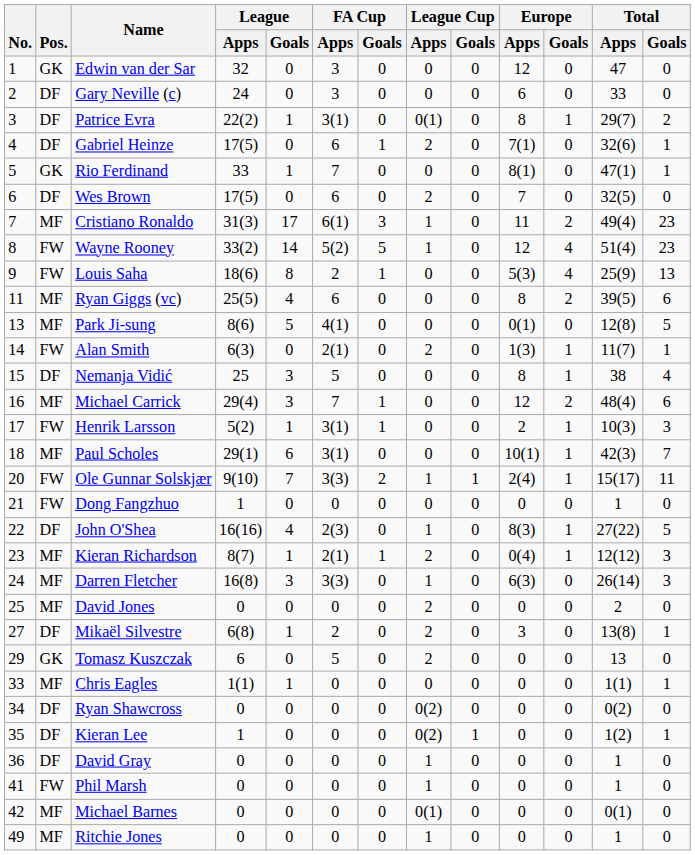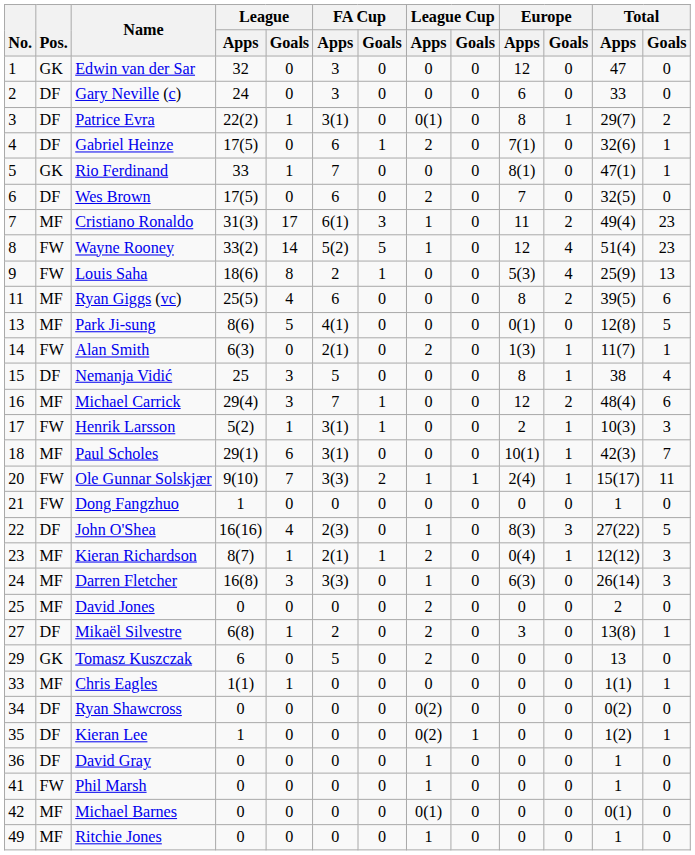 <table class="wikitable sortable" style="text-align:center">
 <tr>
 <th rowspan="2" valign="bottom">No.</th>
 <th rowspan="2" valign="bottom">Pos.</th>
 <th rowspan="2">Name</th>
 <th colspan="2" width="85">League</th>
 <th colspan="2" width="85">FA Cup</th>
 <th colspan="2" width="85">League Cup</th>
 <th colspan="2" width="85">Europe</th>
 <th colspan="2" width="85">Total</th>
 </tr>
 <tr>
 <th>Apps</th>
 <th>Goals</th>
 <th>Apps</th>
 <th>Goals</th>
 <th>Apps</th>
 <th>Goals</th>
 <th>Apps</th>
 <th>Goals</th>
 <th>Apps</th>
 <th>Goals</th>
 </tr>
 <tr>
 <td align="left">1</td>
 <td align="left">GK</td>
 <td align="left"> <a href='#'>Edwin van der Sar</a></td>
 <td>32</td>
 <td>0</td>
 <td>3</td>
 <td>0</td>
 <td>0</td>
 <td>0</td>
 <td>12</td>
 <td>0</td>
 <td>47</td>
 <td>0</td>
 </tr>
 <tr>
 <td align="left">2</td>
 <td align="left">DF</td>
 <td align="left"> <a href='#'>Gary Neville</a> (<a href='#'>c</a>)</td>
 <td>24</td>
 <td>0</td>
 <td>3</td>
 <td>0</td>
 <td>0</td>
 <td>0</td>
 <td>6</td>
 <td>0</td>
 <td>33</td>
 <td>0</td>
 </tr>
 <tr>
 <td align="left">3</td>
 <td align="left">DF</td>
 <td align="left"> <a href='#'>Patrice Evra</a></td>
 <td>22(2)</td>
 <td>1</td>
 <td>3(1)</td>
 <td>0</td>
 <td>0(1)</td>
 <td>0</td>
 <td>8</td>
 <td>1</td>
 <td>29(7)</td>
 <td>2</td>
 </tr>
 <tr>
 <td align="left">4</td>
 <td align="left">DF</td>
 <td align="left"> <a href='#'>Gabriel Heinze</a></td>
 <td>17(5)</td>
 <td>0</td>
 <td>6</td>
 <td>1</td>
 <td>2</td>
 <td>0</td>
 <td>7(1)</td>
 <td>0</td>
 <td>32(6)</td>
 <td>1</td>
 </tr>
 <tr>
 <td align="left">5</td>
 <td align="left">GK</td>
 <td align="left"> <a href='#'>Rio Ferdinand</a></td>
 <td>33</td>
 <td>1</td>
 <td>7</td>
 <td>0</td>
 <td>0</td>
 <td>0</td>
 <td>8(1)</td>
 <td>0</td>
 <td>47(1)</td>
 <td>1</td>
 </tr>
 <tr>
 <td align="left">6</td>
 <td align="left">DF</td>
 <td align="left"> <a href='#'>Wes Brown</a></td>
 <td>17(5)</td>
 <td>0</td>
 <td>6</td>
 <td>0</td>
 <td>2</td>
 <td>0</td>
 <td>7</td>
 <td>0</td>
 <td>32(5)</td>
 <td>0</td>
 </tr>
 <tr>
 <td align="left">7</td>
 <td align="left">MF</td>
 <td align="left"> <a href='#'>Cristiano Ronaldo</a></td>
 <td>31(3)</td>
 <td>17</td>
 <td>6(1)</td>
 <td>3</td>
 <td>1</td>
 <td>0</td>
 <td>11</td>
 <td>2</td>
 <td>49(4)</td>
 <td>23</td>
 </tr>
 <tr>
 <td align="left">8</td>
 <td align="left">FW</td>
 <td align="left"> <a href='#'>Wayne Rooney</a></td>
 <td>33(2)</td>
 <td>14</td>
 <td>5(2)</td>
 <td>5</td>
 <td>1</td>
 <td>0</td>
 <td>12</td>
 <td>4</td>
 <td>51(4)</td>
 <td>23</td>
 </tr>
 <tr>
 <td align="left">9</td>
 <td align="left">FW</td>
 <td align="left"> <a href='#'>Louis Saha</a></td>
 <td>18(6)</td>
 <td>8</td>
 <td>2</td>
 <td>1</td>
 <td>0</td>
 <td>0</td>
 <td>5(3)</td>
 <td>4</td>
 <td>25(9)</td>
 <td>13</td>
 </tr>
 <tr>
 <td align="left">11</td>
 <td align="left">MF</td>
 <td align="left"> <a href='#'>Ryan Giggs</a> (<a href='#'>vc</a>)</td>
 <td>25(5)</td>
 <td>4</td>
 <td>6</td>
 <td>0</td>
 <td>0</td>
 <td>0</td>
 <td>8</td>
 <td>2</td>
 <td>39(5)</td>
 <td>6</td>
 </tr>
 <tr>
 <td align="left">13</td>
 <td align="left">MF</td>
 <td align="left"> <a href='#'>Park Ji-sung</a></td>
 <td>8(6)</td>
 <td>5</td>
 <td>4(1)</td>
 <td>0</td>
 <td>0</td>
 <td>0</td>
 <td>0(1)</td>
 <td>0</td>
 <td>12(8)</td>
 <td>5</td>
 </tr>
 <tr>
 <td align="left">14</td>
 <td align="left">FW</td>
 <td align="left"> <a href='#'>Alan Smith</a></td>
 <td>6(3)</td>
 <td>0</td>
 <td>2(1)</td>
 <td>0</td>
 <td>2</td>
 <td>0</td>
 <td>1(3)</td>
 <td>1</td>
 <td>11(7)</td>
 <td>1</td>
 </tr>
 <tr>
 <td align="left">15</td>
 <td align="left">DF</td>
 <td align="left"> <a href='#'>Nemanja Vidić</a></td>
 <td>25</td>
 <td>3</td>
 <td>5</td>
 <td>0</td>
 <td>0</td>
 <td>0</td>
 <td>8</td>
 <td>1</td>
 <td>38</td>
 <td>4</td>
 </tr>
 <tr>
 <td align="left">16</td>
 <td align="left">MF</td>
 <td align="left"> <a href='#'>Michael Carrick</a></td>
 <td>29(4)</td>
 <td>3</td>
 <td>7</td>
 <td>1</td>
 <td>0</td>
 <td>0</td>
 <td>12</td>
 <td>2</td>
 <td>48(4)</td>
 <td>6</td>
 </tr>
 <tr>
 <td align="left">17</td>
 <td align="left">FW</td>
 <td align="left"> <a href='#'>Henrik Larsson</a></td>
 <td>5(2)</td>
 <td>1</td>
 <td>3(1)</td>
 <td>1</td>
 <td>0</td>
 <td>0</td>
 <td>2</td>
 <td>1</td>
 <td>10(3)</td>
 <td>3</td>
 </tr>
 <tr>
 <td align="left">18</td>
 <td align="left">MF</td>
 <td align="left"> <a href='#'>Paul Scholes</a></td>
 <td>29(1)</td>
 <td>6</td>
 <td>3(1)</td>
 <td>0</td>
 <td>0</td>
 <td>0</td>
 <td>10(1)</td>
 <td>1</td>
 <td>42(3)</td>
 <td>7</td>
 </tr>
 <tr>
 <td align="left">20</td>
 <td align="left">FW</td>
 <td align="left"> <a href='#'>Ole Gunnar Solskjær</a></td>
 <td>9(10)</td>
 <td>7</td>
 <td>3(3)</td>
 <td>2</td>
 <td>1</td>
 <td>1</td>
 <td>2(4)</td>
 <td>1</td>
 <td>15(17)</td>
 <td>11</td>
 </tr>
 <tr>
 <td align="left">21</td>
 <td align="left">FW</td>
 <td align="left"> <a href='#'>Dong Fangzhuo</a></td>
 <td>1</td>
 <td>0</td>
 <td>0</td>
 <td>0</td>
 <td>0</td>
 <td>0</td>
 <td>0</td>
 <td>0</td>
 <td>1</td>
 <td>0</td>
 </tr>
 <tr>
 <td align="left">22</td>
 <td align="left">DF</td>
 <td align="left"> <a href='#'>John O'Shea</a></td>
 <td>16(16)</td>
 <td>4</td>
 <td>2(3)</td>
 <td>0</td>
 <td>1</td>
 <td>0</td>
 <td>8(3)</td>
-<td>1</td>
+<td>3</td>
 <td>27(22)</td>
 <td>5</td>
 </tr>
 <tr>
 <td align="left">23</td>
 <td align="left">MF</td>
 <td align="left"> <a href='#'>Kieran Richardson</a></td>
 <td>8(7)</td>
 <td>1</td>
 <td>2(1)</td>
 <td>1</td>
 <td>2</td>
 <td>0</td>
 <td>0(4)</td>
 <td>1</td>
 <td>12(12)</td>
 <td>3</td>
 </tr>
 <tr>
 <td align="left">24</td>
 <td align="left">MF</td>
 <td align="left"> <a href='#'>Darren Fletcher</a></td>
 <td>16(8)</td>
 <td>3</td>
 <td>3(3)</td>
 <td>0</td>
 <td>1</td>
 <td>0</td>
 <td>6(3)</td>
 <td>0</td>
 <td>26(14)</td>
 <td>3</td>
 </tr>
 <tr>
 <td align="left">25</td>
 <td align="left">MF</td>
 <td align="left"> <a href='#'>David Jones</a></td>
 <td>0</td>
 <td>0</td>
 <td>0</td>
 <td>0</td>
 <td>2</td>
 <td>0</td>
 <td>0</td>
 <td>0</td>
 <td>2</td>
 <td>0</td>
 </tr>
 <tr>
 <td align="left">27</td>
 <td align="left">DF</td>
 <td align="left"> <a href='#'>Mikaël Silvestre</a></td>
 <td>6(8)</td>
 <td>1</td>
 <td>2</td>
 <td>0</td>
 <td>2</td>
 <td>0</td>
 <td>3</td>
 <td>0</td>
 <td>13(8)</td>
 <td>1</td>
 </tr>
 <tr>
 <td align="left">29</td>
 <td align="left">GK</td>
 <td align="left"> <a href='#'>Tomasz Kuszczak</a></td>
 <td>6</td>
 <td>0</td>
 <td>5</td>
 <td>0</td>
 <td>2</td>
 <td>0</td>
 <td>0</td>
 <td>0</td>
 <td>13</td>
 <td>0</td>
 </tr>
 <tr>
 <td align="left">33</td>
 <td align="left">MF</td>
 <td align="left"> <a href='#'>Chris Eagles</a></td>
 <td>1(1)</td>
 <td>1</td>
 <td>0</td>
 <td>0</td>
 <td>0</td>
 <td>0</td>
 <td>0</td>
 <td>0</td>
 <td>1(1)</td>
 <td>1</td>
 </tr>
 <tr>
 <td align="left">34</td>
 <td align="left">DF</td>
 <td align="left"> <a href='#'>Ryan Shawcross</a></td>
 <td>0</td>
 <td>0</td>
 <td>0</td>
 <td>0</td>
 <td>0(2)</td>
 <td>0</td>
 <td>0</td>
 <td>0</td>
 <td>0(2)</td>
 <td>0</td>
 </tr>
 <tr>
 <td align="left">35</td>
 <td align="left">DF</td>
 <td align="left"> <a href='#'>Kieran Lee</a></td>
 <td>1</td>
 <td>0</td>
 <td>0</td>
 <td>0</td>
 <td>0(2)</td>
 <td>1</td>
 <td>0</td>
 <td>0</td>
 <td>1(2)</td>
 <td>1</td>
 </tr>
 <tr>
 <td align="left">36</td>
 <td align="left">DF</td>
 <td align="left"> <a href='#'>David Gray</a></td>
 <td>0</td>
 <td>0</td>
 <td>0</td>
 <td>0</td>
 <td>1</td>
 <td>0</td>
 <td>0</td>
 <td>0</td>
 <td>1</td>
 <td>0</td>
 </tr>
 <tr>
 <td align="left">41</td>
 <td align="left">FW</td>
 <td align="left"> <a href='#'>Phil Marsh</a></td>
 <td>0</td>
 <td>0</td>
 <td>0</td>
 <td>0</td>
 <td>1</td>
 <td>0</td>
 <td>0</td>
 <td>0</td>
 <td>1</td>
 <td>0</td>
 </tr>
 <tr>
 <td align="left">42</td>
 <td align="left">MF</td>
 <td align="left"> <a href='#'>Michael Barnes</a></td>
 <td>0</td>
 <td>0</td>
 <td>0</td>
 <td>0</td>
 <td>0(1)</td>
 <td>0</td>
 <td>0</td>
 <td>0</td>
 <td>0(1)</td>
 <td>0</td>
 </tr>
 <tr>
 <td align="left">49</td>
 <td align="left">MF</td>
 <td align="left"> <a href='#'>Ritchie Jones</a></td>
 <td>0</td>
 <td>0</td>
 <td>0</td>
 <td>0</td>
 <td>1</td>
 <td>0</td>
 <td>0</td>
 <td>0</td>
 <td>1</td>
 <td>0</td>
 </tr>
 </table>
